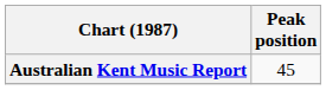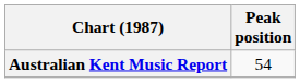 <table class="wikitable sortable plainrowheaders">
 <tr>
 <th>Chart (1987)</th>
 <th>Peak<br>position</th>
 </tr>
 <tr>
 <th scope="row">Australian <a href='#'>Kent Music Report</a></th>
-<td style="text-align:center;">45</td>
+<td style="text-align:center;">54</td>
 </tr>
 <tr>
 </tr>
 </table>
